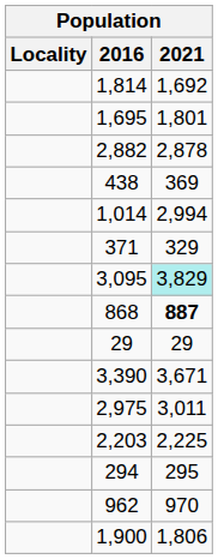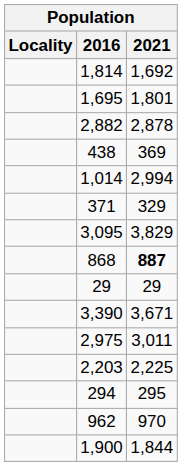 <table class="wikitable" style="text-align:center;">
 <tr>
 <th colspan="3" style="text-align:center; font-weight:bold">Population</th>
 </tr>
 <tr>
 <th style="text-align:center; background:  font-weight:bold">Locality</th>
 <th style="text-align:center; background:  font-weight:bold"><strong>2016</strong></th>
 <th style="text-align:center; background:  font-weight:bold"><strong>2021</strong></th>
 </tr>
 <tr>
 <td></td>
 <td>1,814</td>
 <td>1,692</td>
 </tr>
 <tr>
 <td></td>
 <td>1,695</td>
 <td>1,801</td>
 </tr>
 <tr>
 <td></td>
 <td>2,882</td>
 <td>2,878</td>
 </tr>
 <tr>
 <td></td>
 <td>438</td>
 <td>369</td>
 </tr>
 <tr>
 <td></td>
 <td>1,014</td>
 <td>2,994</td>
 </tr>
 <tr>
 <td></td>
 <td>371</td>
 <td>329</td>
 </tr>
 <tr>
 <td></td>
 <td>3,095</td>
-<td style="background: paleturquoise;">3,829</td>
+<td>3,829</td>
 </tr>
 <tr>
 <td></td>
 <td>868</td>
 <td><strong>887</strong></td>
 </tr>
 <tr>
 <td></td>
 <td>29</td>
 <td>29</td>
 </tr>
 <tr>
 <td></td>
 <td>3,390</td>
 <td>3,671</td>
 </tr>
 <tr>
 <td></td>
 <td>2,975</td>
 <td>3,011</td>
 </tr>
 <tr>
 <td></td>
 <td>2,203</td>
 <td>2,225</td>
 </tr>
 <tr>
 <td></td>
 <td>294</td>
 <td>295</td>
 </tr>
 <tr>
 <td></td>
 <td>962</td>
 <td>970</td>
 </tr>
 <tr>
 <td></td>
 <td>1,900</td>
-<td>1,806</td>
+<td>1,844</td>
 </tr>
 </table>
